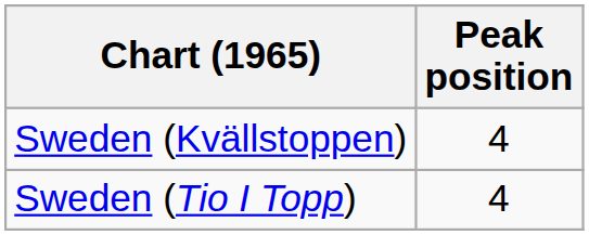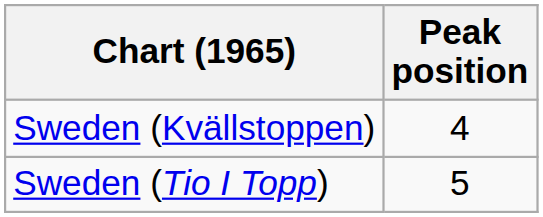 <table class="wikitable sortable">
 <tr>
 <th>Chart (1965)</th>
 <th>Peak<br>position</th>
 </tr>
 <tr>
 <td><a href='#'>Sweden</a> (<a href='#'>Kvällstoppen</a>)</td>
 <td align="center">4</td>
 </tr>
 <tr>
 <td><a href='#'>Sweden</a> (<em><a href='#'>Tio I Topp</a></em>)</td>
-<td style="text-align:center;">4</td>
+<td style="text-align:center;">5</td>
 </tr>
 </table>
